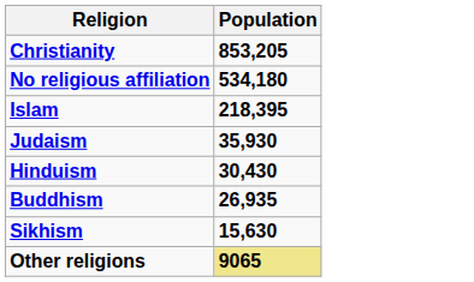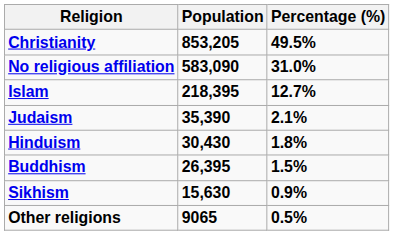 <table class="wikitable">
 <tr>
 <th>Religion</th>
 <th>Population</th>
+<th>Percentage (%)</th>
 </tr>
 <tr>
 <td><strong><a href='#'>Christianity</a></strong></td>
 <td><strong>853,205</strong></td>
+<td><strong>49.5%</strong></td>
 </tr>
 <tr>
 <td><strong><a href='#'>No religious affiliation</a></strong></td>
-<td><strong>534,180</strong></td>
+<td><strong>583,090</strong></td>
+<td><strong>31.0%</strong></td>
 </tr>
 <tr>
 <td><strong><a href='#'>Islam</a></strong></td>
 <td><strong>218,395</strong></td>
+<td><strong>12.7%</strong></td>
 </tr>
 <tr>
 <td><strong><a href='#'>Judaism</a></strong></td>
-<td><strong>35,930</strong></td>
+<td><strong>35,390</strong></td>
+<td><strong>2.1%</strong></td>
 </tr>
 <tr>
 <td><strong><a href='#'>Hinduism</a></strong></td>
 <td><strong>30,430</strong></td>
+<td><strong>1.8%</strong></td>
 </tr>
 <tr>
 <td><strong><a href='#'>Buddhism</a></strong></td>
-<td><strong>26,935</strong></td>
+<td><strong>26,395</strong></td>
+<td><strong>1.5%</strong></td>
 </tr>
 <tr>
 <td><strong><a href='#'>Sikhism</a></strong></td>
 <td><strong>15,630</strong></td>
+<td><strong>0.9%</strong></td>
 </tr>
 <tr>
 <td><strong>Other religions</strong></td>
-<td style="background: khaki;"><strong>9065</strong></td>
+<td><strong>9065</strong></td>
+<td><strong>0.5%</strong></td>
 </tr>
 </table>
